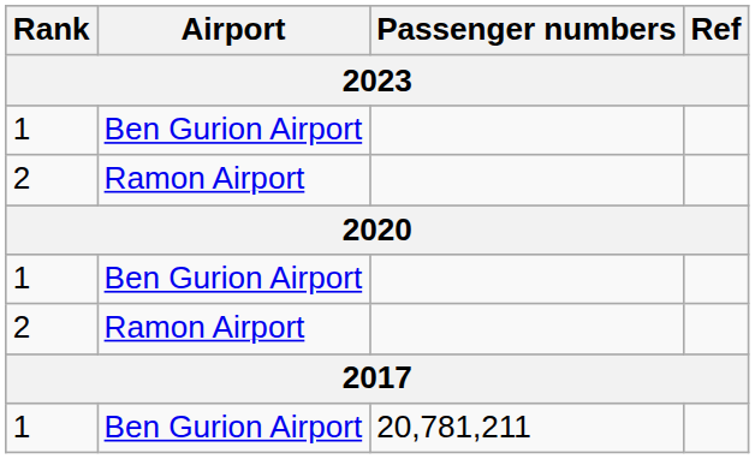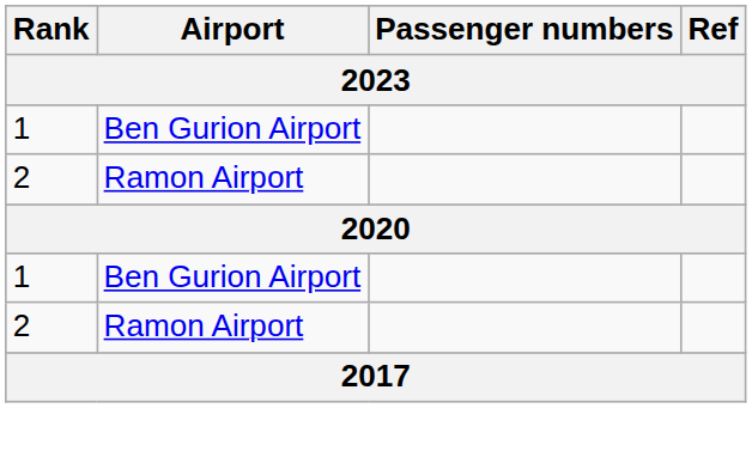 <table class="wikitable sortable">
 <tr>
 <th>Rank</th>
 <th>Airport</th>
 <th>Passenger numbers</th>
 <th>Ref</th>
 </tr>
 <tr>
 <th colspan="4" align="center" bgcolor="CornflowerBlue">2023</th>
 </tr>
 <tr>
 <td>1</td>
 <td><a href='#'>Ben Gurion Airport</a></td>
 <td></td>
 <td></td>
 </tr>
 <tr>
 <td>2</td>
 <td><a href='#'>Ramon Airport</a></td>
 <td></td>
 <td></td>
 </tr>
 <tr>
 <th colspan="4" align="center" bgcolor="CornflowerBlue">2020</th>
 </tr>
 <tr>
 <td>1</td>
 <td><a href='#'>Ben Gurion Airport</a></td>
 <td></td>
 <td></td>
 </tr>
 <tr>
 <td>2</td>
 <td><a href='#'>Ramon Airport</a></td>
 <td></td>
 <td></td>
 </tr>
 <tr>
 <th colspan="4" align="center" bgcolor="CornflowerBlue">2017</th>
 </tr>
-<tr>
-<td>1</td>
-<td><a href='#'>Ben Gurion Airport</a></td>
-<td>20,781,211</td>
-<td></td>
-</tr>
 </table>
